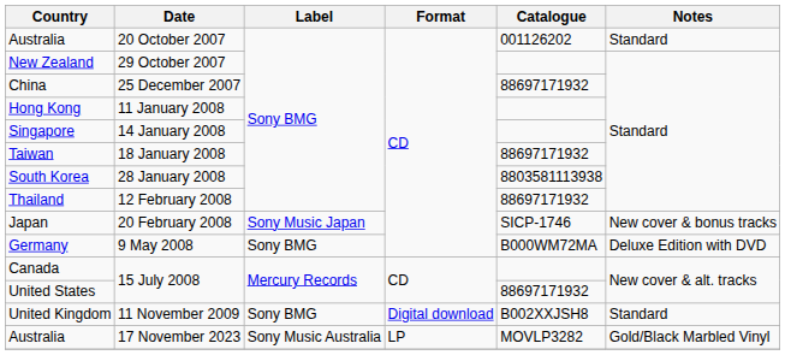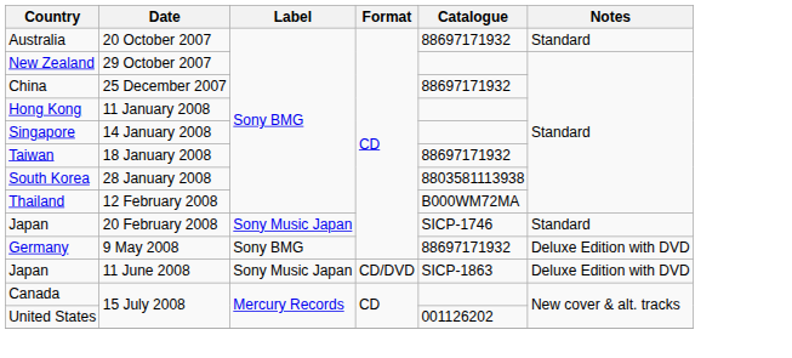 <table class="wikitable">
 <tr>
 <th>Country</th>
 <th>Date</th>
 <th>Label</th>
 <th>Format</th>
 <th>Catalogue</th>
 <th>Notes</th>
 </tr>
 <tr>
 <td>Australia</td>
 <td>20 October 2007</td>
 <td rowspan=8><a href='#'>Sony BMG</a></td>
 <td rowspan=10><a href='#'>CD</a></td>
-<td>001126202</td>
+<td>88697171932</td>
 <td>Standard</td>
 </tr>
 <tr>
 <td><a href='#'>New Zealand</a></td>
 <td>29 October 2007</td>
 <td></td>
 <td rowspan=7>Standard</td>
 </tr>
 <tr>
 <td>China</td>
 <td>25 December 2007</td>
 <td>88697171932</td>
 </tr>
 <tr>
 <td><a href='#'>Hong Kong</a></td>
 <td>11 January 2008</td>
 <td></td>
 </tr>
 <tr>
 <td><a href='#'>Singapore</a></td>
 <td>14 January 2008</td>
 <td></td>
 </tr>
 <tr>
 <td><a href='#'>Taiwan</a></td>
 <td>18 January 2008</td>
 <td>88697171932</td>
 </tr>
 <tr>
 <td><a href='#'>South Korea</a></td>
 <td>28 January 2008</td>
 <td>8803581113938</td>
 </tr>
 <tr>
 <td><a href='#'>Thailand</a></td>
 <td>12 February 2008</td>
-<td>88697171932</td>
+<td>B000WM72MA</td>
 </tr>
 <tr>
 <td>Japan</td>
 <td>20 February 2008</td>
 <td><a href='#'>Sony Music Japan</a></td>
 <td>SICP-1746</td>
-<td>New cover & bonus tracks</td>
+<td>Standard</td>
 </tr>
 <tr>
 <td><a href='#'>Germany</a></td>
 <td>9 May 2008</td>
 <td>Sony BMG</td>
-<td>B000WM72MA</td>
+<td>88697171932</td>
+<td>Deluxe Edition with DVD</td>
+</tr>
+<tr>
+<td>Japan</td>
+<td>11 June 2008</td>
+<td>Sony Music Japan</td>
+<td>CD/DVD</td>
+<td>SICP-1863</td>
 <td>Deluxe Edition with DVD</td>
 </tr>
 <tr>
 <td>Canada</td>
 <td rowspan=2>15 July 2008</td>
 <td rowspan=2><a href='#'>Mercury Records</a></td>
 <td rowspan=2>CD</td>
 <td></td>
 <td rowspan=2>New cover & alt. tracks</td>
 </tr>
 <tr>
 <td>United States</td>
-<td>88697171932</td>
-</tr>
-<tr>
-<td>United Kingdom</td>
-<td>11 November 2009</td>
-<td>Sony BMG</td>
-<td><a href='#'>Digital download</a></td>
-<td>B002XXJSH8</td>
-<td>Standard</td>
-</tr>
-<tr>
-<td>Australia</td>
-<td>17 November 2023</td>
-<td>Sony Music Australia</td>
-<td>LP</td>
-<td>MOVLP3282</td>
-<td>Gold/Black Marbled Vinyl</td>
+<td>001126202</td>
 </tr>
 <tr>
 </tr>
 </table>
